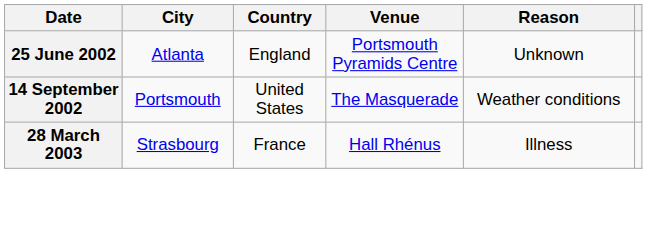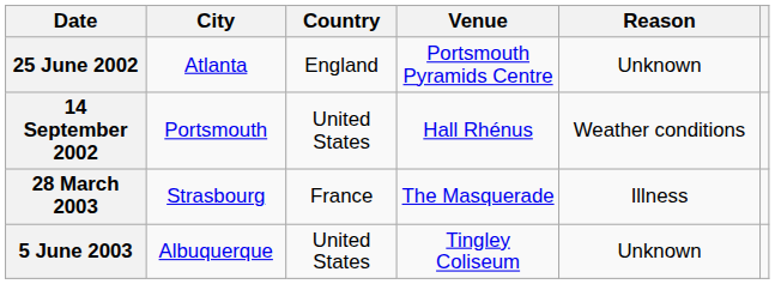 <table class="wikitable plainrowheaders" style="text-align:center;">
 <tr>
 <th scope="col" style="width:12em;">Date</th>
 <th scope="col" style="width:10em;">City</th>
 <th scope="col" style="width:10em;">Country</th>
 <th scope="col" style="width:16em;">Venue</th>
 <th scope="col" style="width:29.95em;">Reason</th>
 <th scope="col" class="unsortable"></th>
 </tr>
 <tr>
 <th scope="row" style="text-align:center;">25 June 2002</th>
 <td><a href='#'>Atlanta</a></td>
 <td>England</td>
 <td><a href='#'>Portsmouth Pyramids Centre</a></td>
 <td>Unknown</td>
 <td></td>
 </tr>
 <tr>
 <th scope="row" style="text-align:center;">14 September 2002</th>
 <td><a href='#'>Portsmouth</a></td>
 <td>United States</td>
-<td><a href='#'>The Masquerade</a></td>
+<td><a href='#'>Hall Rhénus</a></td>
 <td>Weather conditions</td>
 <td></td>
 </tr>
 <tr>
 <th scope="row" style="text-align:center;">28 March 2003</th>
 <td><a href='#'>Strasbourg</a></td>
 <td>France</td>
-<td><a href='#'>Hall Rhénus</a></td>
+<td><a href='#'>The Masquerade</a></td>
 <td>Illness</td>
 <td></td>
 </tr>
+<tr>
+<th scope="row" style="text-align:center;">5 June 2003</th>
+<td><a href='#'>Albuquerque</a></td>
+<td>United States</td>
+<td><a href='#'>Tingley Coliseum</a></td>
+<td>Unknown</td>
+<td></td>
+</tr>
 </table>
